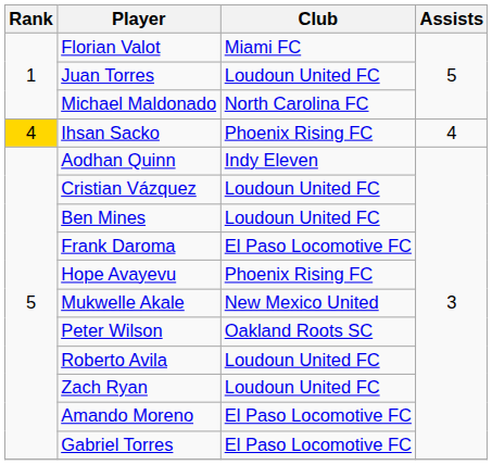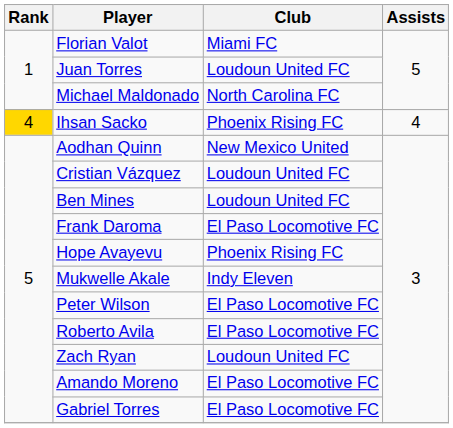 <table class="wikitable" style="text-align:center">
 <tr>
 <th>Rank</th>
 <th>Player</th>
 <th>Club</th>
 <th>Assists</th>
 </tr>
 <tr>
 <td rowspan="3">1</td>
 <td align="left"> <a href='#'>Florian Valot</a></td>
 <td align="left"><a href='#'>Miami FC</a></td>
 <td rowspan="3">5</td>
 </tr>
 <tr>
 <td align="left"> <a href='#'>Juan Torres</a></td>
 <td align="left"><a href='#'>Loudoun United FC</a></td>
 </tr>
 <tr>
 <td align="left"> <a href='#'>Michael Maldonado</a></td>
 <td align="left"><a href='#'>North Carolina FC</a></td>
 </tr>
 <tr>
 <td style="background: gold;">4</td>
 <td align="left"> <a href='#'>Ihsan Sacko</a></td>
 <td align="left"><a href='#'>Phoenix Rising FC</a></td>
 <td>4</td>
 </tr>
 <tr>
 <td rowspan="11">5</td>
 <td align="left"> <a href='#'>Aodhan Quinn</a></td>
-<td align="left"><a href='#'>Indy Eleven</a></td>
+<td align="left"><a href='#'>New Mexico United</a></td>
 <td rowspan="11">3</td>
 </tr>
 <tr>
 <td align="left"> <a href='#'>Cristian Vázquez</a></td>
 <td align="left"><a href='#'>Loudoun United FC</a></td>
 </tr>
 <tr>
 <td align="left"> <a href='#'>Ben Mines</a></td>
 <td align="left"><a href='#'>Loudoun United FC</a></td>
 </tr>
 <tr>
 <td align="left"> <a href='#'>Frank Daroma</a></td>
 <td align="left"><a href='#'>El Paso Locomotive FC</a></td>
 </tr>
 <tr>
 <td align="left"> <a href='#'>Hope Avayevu</a></td>
 <td align="left"><a href='#'>Phoenix Rising FC</a></td>
 </tr>
 <tr>
 <td align="left"> <a href='#'>Mukwelle Akale</a></td>
-<td align="left"><a href='#'>New Mexico United</a></td>
+<td align="left"><a href='#'>Indy Eleven</a></td>
 </tr>
 <tr>
 <td align="left"> <a href='#'>Peter Wilson</a></td>
-<td align="left"><a href='#'>Oakland Roots SC</a></td>
+<td align="left"><a href='#'>El Paso Locomotive FC</a></td>
 </tr>
 <tr>
 <td align="left"> <a href='#'>Roberto Avila</a></td>
-<td align="left"><a href='#'>Loudoun United FC</a></td>
+<td align="left"><a href='#'>El Paso Locomotive FC</a></td>
 </tr>
 <tr>
 <td align="left"> <a href='#'>Zach Ryan</a></td>
 <td align="left"><a href='#'>Loudoun United FC</a></td>
 </tr>
 <tr>
 <td align="left"> <a href='#'>Amando Moreno</a></td>
 <td align="left"><a href='#'>El Paso Locomotive FC</a></td>
 </tr>
 <tr>
 <td align="left"> <a href='#'>Gabriel Torres</a></td>
 <td align="left"><a href='#'>El Paso Locomotive FC</a></td>
 </tr>
 <tr>
 </tr>
 </table>
